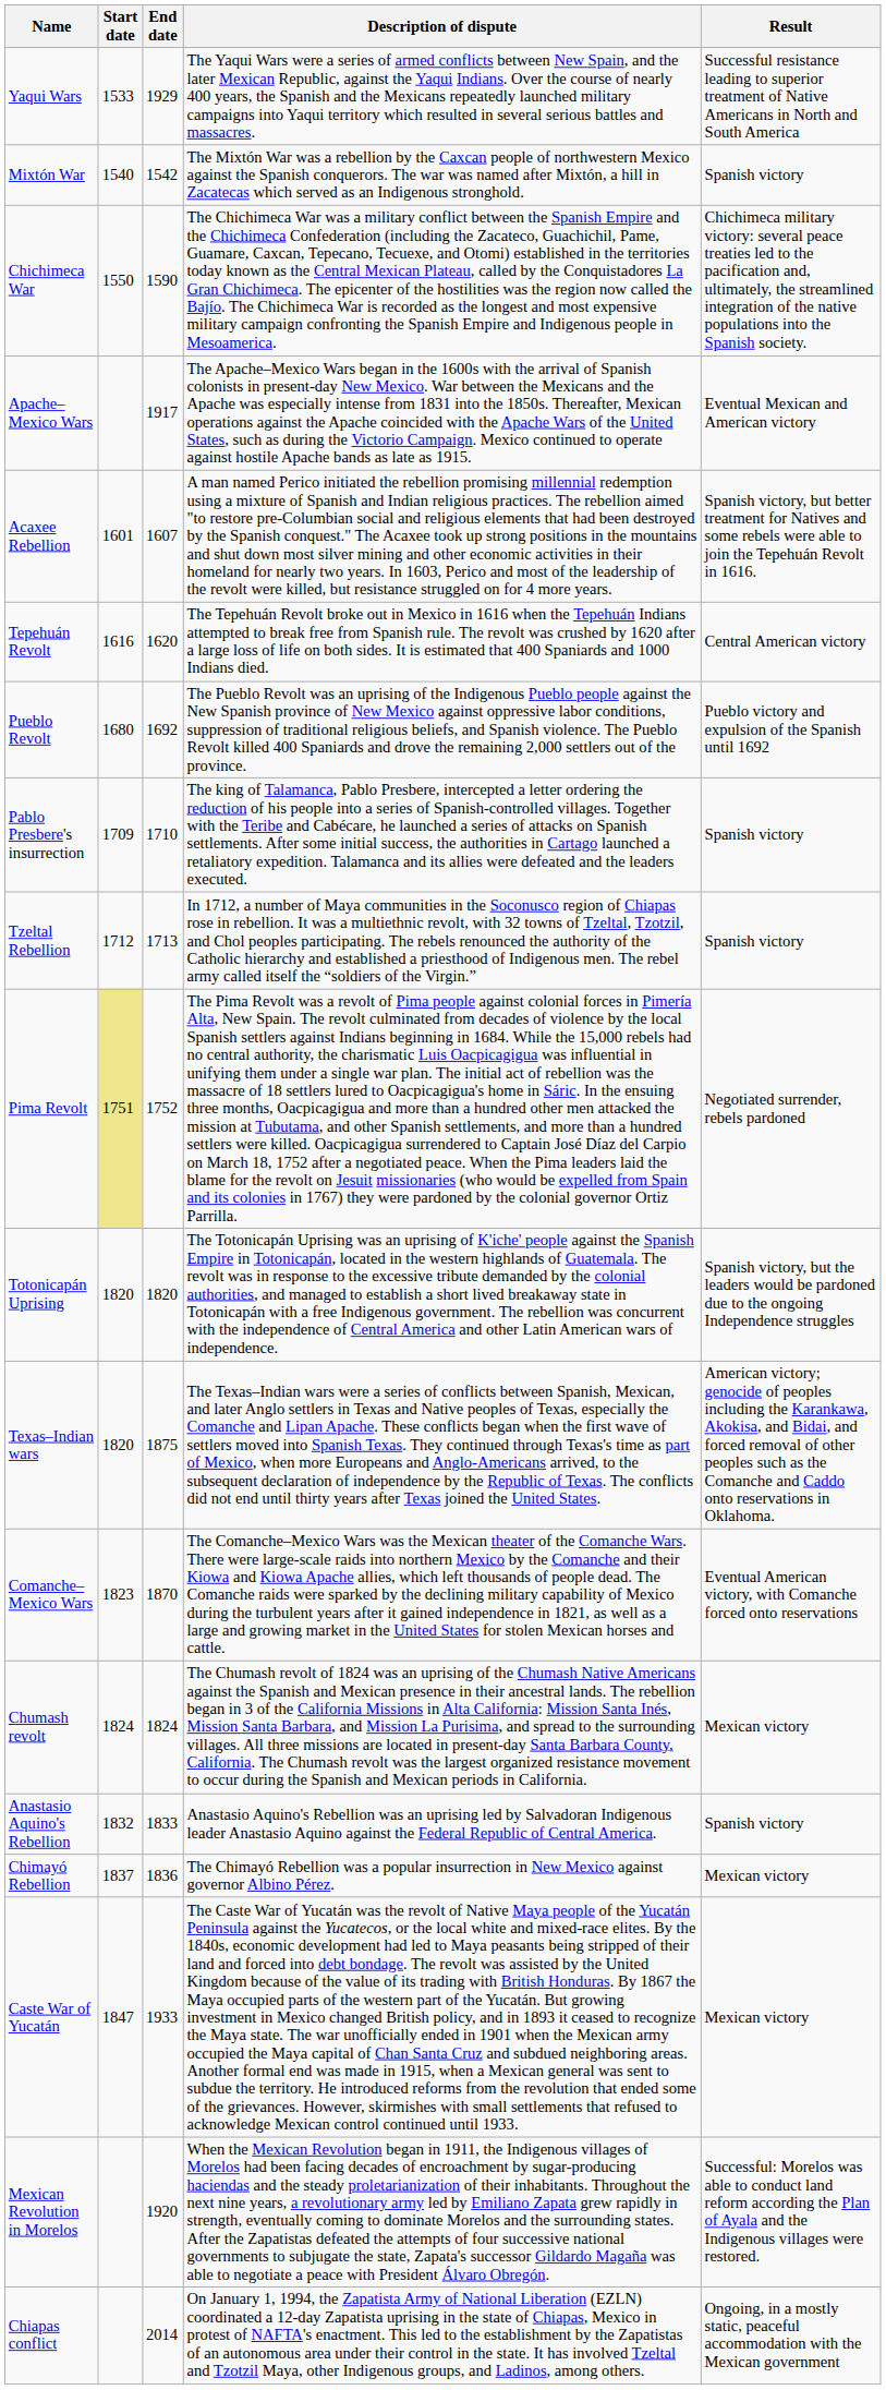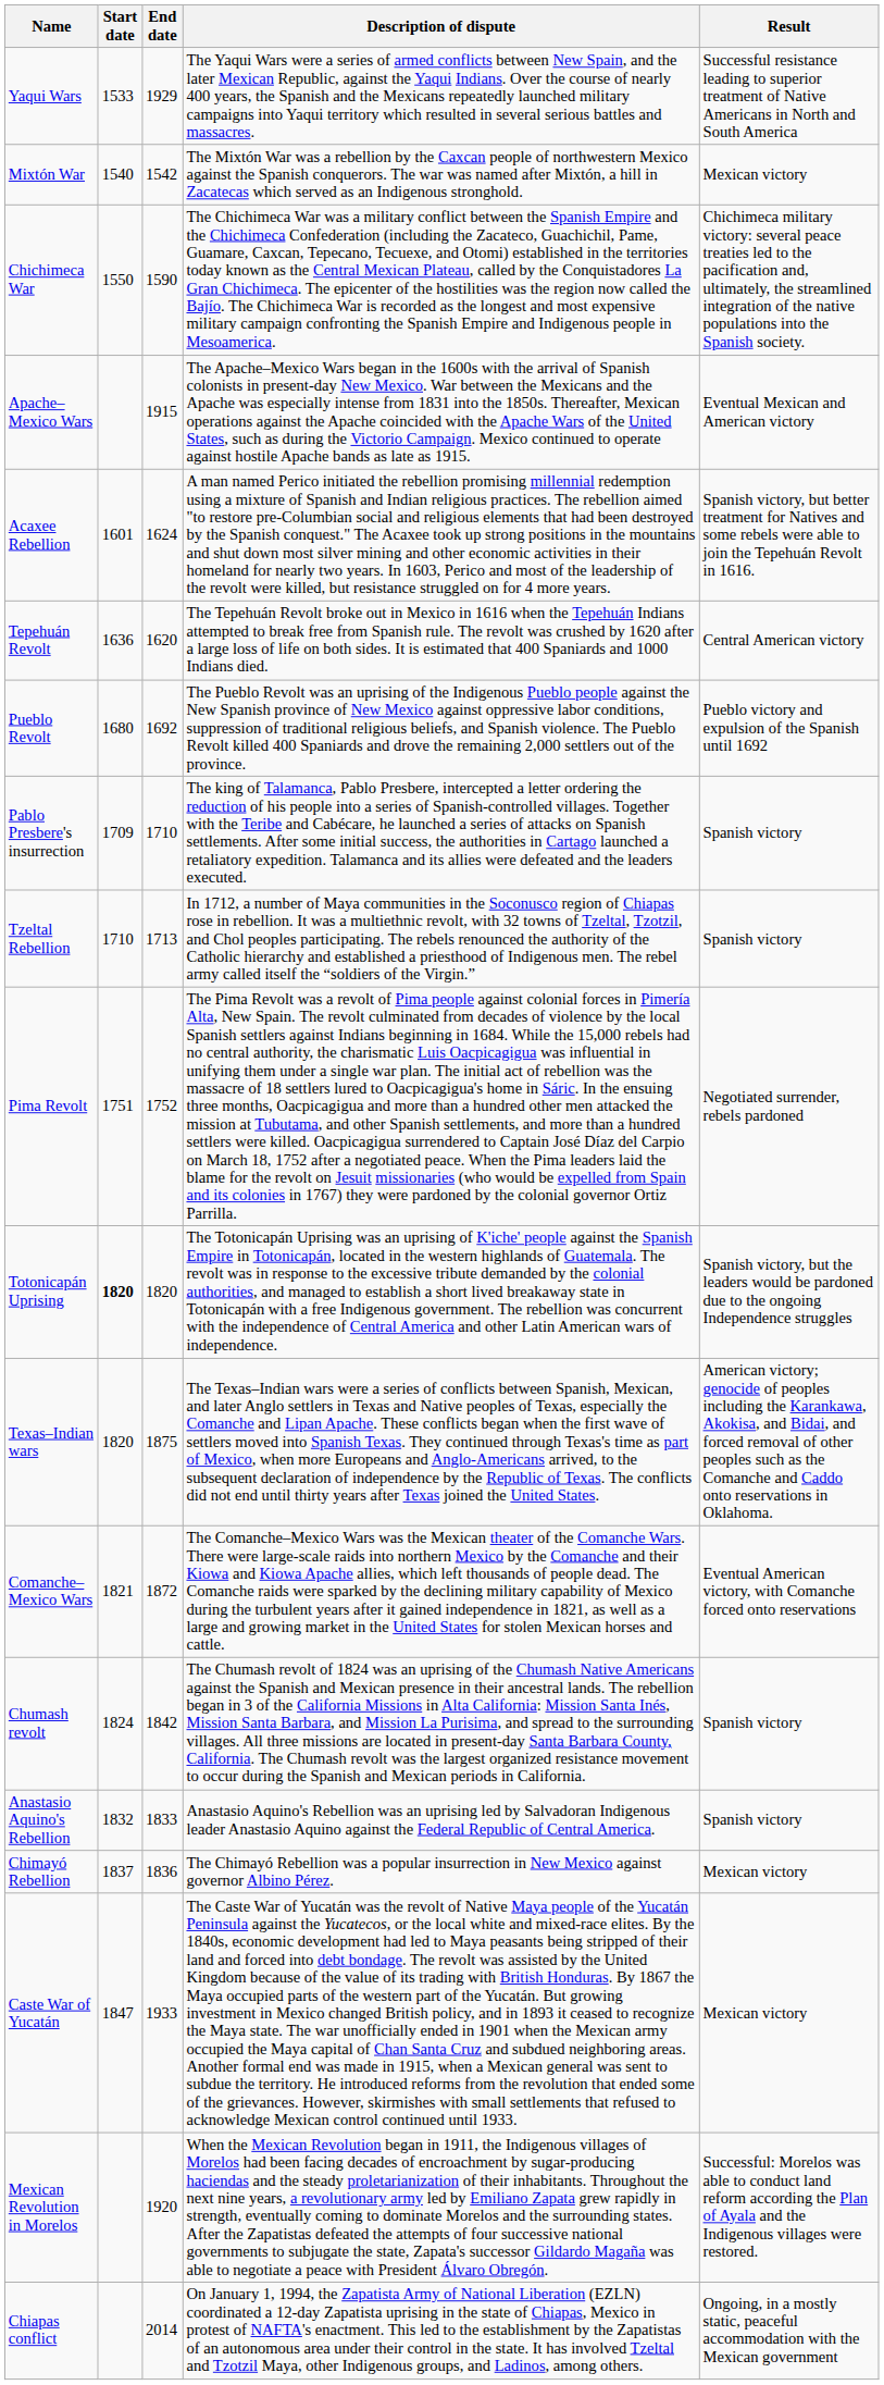 <table class="wikitable sortable plainrowheaders" style="margin-right: 0;">
 <tr>
 <th scope="col" class="unsortable">Name</th>
 <th scope="col">Start date</th>
 <th scope="col">End date</th>
 <th scope="col" class="unsortable">Description of dispute</th>
 <th scope="col" class="unsortable">Result</th>
 </tr>
 <tr>
 <td scope="row"><a href='#'>Yaqui Wars</a></td>
 <td>1533</td>
 <td>1929</td>
 <td>The Yaqui Wars were a series of <a href='#'>armed conflicts</a> between <a href='#'>New Spain</a>, and the later <a href='#'>Mexican</a> Republic, against the <a href='#'>Yaqui</a> <a href='#'>Indians</a>. Over the course of nearly 400 years, the Spanish and the Mexicans repeatedly launched military campaigns into Yaqui territory which resulted in several serious battles and <a href='#'>massacres</a>.</td>
 <td>Successful resistance leading to superior treatment of Native Americans in North and South America</td>
 </tr>
 <tr>
 <td scope="row"><a href='#'>Mixtón War</a></td>
 <td>1540</td>
 <td>1542</td>
 <td>The Mixtón War was a rebellion by the <a href='#'>Caxcan</a> people of northwestern Mexico against the Spanish conquerors. The war was named after Mixtón, a hill in <a href='#'>Zacatecas</a> which served as an Indigenous stronghold.</td>
-<td>Spanish victory</td>
+<td>Mexican victory</td>
 </tr>
 <tr>
 <td scope="row"><a href='#'>Chichimeca War</a></td>
 <td>1550</td>
 <td>1590</td>
 <td>The Chichimeca War was a military conflict between the <a href='#'>Spanish Empire</a> and the <a href='#'>Chichimeca</a> Confederation (including the Zacateco, Guachichil, Pame, Guamare, Caxcan, Tepecano, Tecuexe, and Otomi) established in the territories today known as the <a href='#'>Central Mexican Plateau</a>, called by the Conquistadores <a href='#'>La Gran Chichimeca</a>. The epicenter of the hostilities was the region now called the <a href='#'>Bajío</a>. The Chichimeca War is recorded as the longest and most expensive military campaign confronting the Spanish Empire and Indigenous people in <a href='#'>Mesoamerica</a>.</td>
 <td>Chichimeca military victory: several peace treaties led to the pacification and, ultimately, the streamlined integration of the native populations into the <a href='#'>Spanish</a> society.</td>
 </tr>
 <tr>
 <td scope="row"><a href='#'>Apache–Mexico Wars</a></td>
 <td></td>
-<td>1917</td>
+<td>1915</td>
 <td>The Apache–Mexico Wars began in the 1600s with the arrival of Spanish colonists in present-day <a href='#'>New Mexico</a>.  War between the Mexicans and the Apache was especially intense from 1831 into the 1850s.  Thereafter, Mexican operations against the Apache coincided with the <a href='#'>Apache Wars</a> of the <a href='#'>United States</a>, such as during the <a href='#'>Victorio Campaign</a>. Mexico continued to operate against hostile Apache bands as late as 1915.</td>
 <td>Eventual Mexican and American victory</td>
 </tr>
 <tr>
 <td scope="row"><a href='#'>Acaxee Rebellion</a></td>
 <td>1601</td>
-<td>1607</td>
+<td>1624</td>
 <td>A man named Perico initiated the rebellion promising <a href='#'>millennial</a> redemption using a mixture of Spanish and Indian religious practices. The rebellion aimed "to restore pre-Columbian social and religious elements that had been destroyed by the Spanish conquest." The Acaxee took up strong positions in the mountains and shut down most silver mining and other economic activities in their homeland for nearly two years. In 1603, Perico and most of the leadership of the revolt were killed, but resistance struggled on for 4 more years.</td>
 <td>Spanish victory, but better treatment for Natives and some rebels were able to join the Tepehuán Revolt in 1616.</td>
 </tr>
 <tr>
 <td scope="row"><a href='#'>Tepehuán Revolt</a></td>
-<td>1616</td>
+<td>1636</td>
 <td>1620</td>
 <td>The Tepehuán Revolt broke out in Mexico in 1616 when the <a href='#'>Tepehuán</a> Indians attempted to break free from Spanish rule.  The revolt was crushed by 1620 after a large loss of life on both sides. It is estimated that 400 Spaniards and 1000 Indians died.</td>
 <td>Central American victory</td>
 </tr>
 <tr>
 <td scope="row"><a href='#'>Pueblo Revolt</a></td>
 <td>1680</td>
 <td>1692</td>
 <td>The Pueblo Revolt was an uprising of the Indigenous <a href='#'>Pueblo people</a> against the New Spanish province of <a href='#'>New Mexico</a> against oppressive labor conditions, suppression of traditional religious beliefs, and Spanish violence. The Pueblo Revolt killed 400 Spaniards and drove the remaining 2,000 settlers out of the province.</td>
 <td>Pueblo victory and expulsion of the Spanish until 1692</td>
 </tr>
 <tr>
 <td scope="row"><a href='#'>Pablo Presbere</a>'s insurrection</td>
 <td>1709</td>
 <td>1710</td>
 <td>The king of <a href='#'>Talamanca</a>, Pablo Presbere, intercepted a letter ordering the <a href='#'>reduction</a> of his people into a series of Spanish-controlled villages. Together with the <a href='#'>Teribe</a> and Cabécare, he launched a series of attacks on Spanish settlements. After some initial success, the authorities in <a href='#'>Cartago</a> launched a retaliatory expedition. Talamanca and its allies were defeated and the leaders executed.</td>
 <td>Spanish victory</td>
 </tr>
 <tr>
 <td scope="row"><a href='#'>Tzeltal Rebellion</a></td>
-<td>1712</td>
+<td>1710</td>
 <td>1713</td>
 <td>In 1712, a number of Maya communities in the <a href='#'>Soconusco</a> region of <a href='#'>Chiapas</a> rose in rebellion. It was a multiethnic revolt, with 32 towns of <a href='#'>Tzeltal</a>, <a href='#'>Tzotzil</a>, and Chol peoples participating. The rebels renounced the authority of the Catholic hierarchy and established a priesthood of Indigenous men. The rebel army called itself the “soldiers of the Virgin.”</td>
 <td>Spanish victory</td>
 </tr>
 <tr>
 <td scope="row"><a href='#'>Pima Revolt</a></td>
-<td style="background: khaki;">1751</td>
+<td>1751</td>
 <td>1752</td>
 <td>The Pima Revolt was a revolt of <a href='#'>Pima people</a> against colonial forces in <a href='#'>Pimería Alta</a>, New Spain. The revolt culminated from decades of violence by the local Spanish settlers against Indians beginning in 1684. While the 15,000 rebels had no central authority, the charismatic <a href='#'>Luis Oacpicagigua</a> was influential in unifying them under a single war plan. The initial act of rebellion was the massacre of 18 settlers lured to Oacpicagigua's home in <a href='#'>Sáric</a>. In the ensuing three months, Oacpicagigua and more than a hundred other men attacked the mission at <a href='#'>Tubutama</a>, and other Spanish settlements, and more than a hundred settlers were killed. Oacpicagigua surrendered to Captain José Díaz del Carpio on March 18, 1752 after a negotiated peace. When the Pima leaders laid the blame for the revolt on <a href='#'>Jesuit</a> <a href='#'>missionaries</a> (who would be <a href='#'>expelled from Spain and its colonies</a> in 1767) they were pardoned by the colonial governor Ortiz Parrilla.</td>
 <td>Negotiated surrender, rebels pardoned</td>
 </tr>
 <tr>
 <td scope="row"><a href='#'>Totonicapán Uprising</a></td>
-<td>1820</td>
+<td><strong>1820</strong></td>
 <td>1820</td>
 <td>The Totonicapán Uprising was an uprising of <a href='#'>K'iche' people</a> against the <a href='#'>Spanish Empire</a> in <a href='#'>Totonicapán</a>, located in the western highlands of <a href='#'>Guatemala</a>. The revolt was in response to the excessive tribute demanded by the <a href='#'>colonial authorities</a>, and managed to establish a short lived breakaway state in Totonicapán with a free Indigenous government. The rebellion was concurrent with the independence of <a href='#'>Central America</a> and other Latin American wars of independence.</td>
 <td>Spanish victory, but the leaders would be pardoned due to the ongoing Independence struggles</td>
 </tr>
 <tr>
 <td scope="row"><a href='#'>Texas–Indian wars</a></td>
 <td>1820</td>
 <td>1875</td>
 <td>The Texas–Indian wars were a series of conflicts between Spanish, Mexican, and later Anglo settlers in Texas and Native peoples of Texas, especially the <a href='#'>Comanche</a> and <a href='#'>Lipan Apache</a>.  These conflicts began when the first wave of settlers moved into <a href='#'>Spanish Texas</a>. They continued through Texas's time as <a href='#'>part of Mexico</a>, when more Europeans and <a href='#'>Anglo-Americans</a> arrived, to the subsequent declaration of independence by the <a href='#'>Republic of Texas</a>. The conflicts did not end until thirty years after <a href='#'>Texas</a> joined the <a href='#'>United States</a>.</td>
 <td>American victory; <a href='#'>genocide</a> of peoples including the <a href='#'>Karankawa</a>, <a href='#'>Akokisa</a>, and <a href='#'>Bidai</a>, and forced removal of other peoples such as the Comanche and <a href='#'>Caddo</a> onto reservations in Oklahoma.</td>
 </tr>
 <tr>
 <td scope="row"><a href='#'>Comanche–Mexico Wars</a></td>
-<td>1823</td>
-<td>1870</td>
+<td>1821</td>
+<td>1872</td>
 <td>The Comanche–Mexico Wars was the Mexican <a href='#'>theater</a> of the <a href='#'>Comanche Wars</a>. There were large-scale raids into northern <a href='#'>Mexico</a> by the <a href='#'>Comanche</a> and their <a href='#'>Kiowa</a> and <a href='#'>Kiowa Apache</a> allies, which left thousands of people dead. The Comanche raids were sparked by the declining military capability of Mexico during the turbulent years after it gained independence in 1821, as well as a large and growing market in the <a href='#'>United States</a> for stolen Mexican horses and cattle.</td>
 <td>Eventual American victory, with Comanche forced onto reservations</td>
 </tr>
 <tr>
 <td scope="row"><a href='#'>Chumash revolt</a></td>
 <td>1824</td>
-<td>1824</td>
+<td>1842</td>
 <td>The Chumash revolt of 1824 was an uprising of the <a href='#'>Chumash Native Americans</a> against the Spanish and Mexican presence in their ancestral lands. The rebellion began in 3 of the <a href='#'>California Missions</a> in <a href='#'>Alta California</a>: <a href='#'>Mission Santa Inés</a>, <a href='#'>Mission Santa Barbara</a>, and <a href='#'>Mission La Purisima</a>, and spread to the surrounding villages. All three missions are located in present-day <a href='#'>Santa Barbara County, California</a>. The Chumash revolt was the largest organized resistance movement to occur during the Spanish and Mexican periods in California.</td>
-<td>Mexican victory</td>
+<td>Spanish victory</td>
 </tr>
 <tr>
 <td scope="row"><a href='#'>Anastasio Aquino's Rebellion</a></td>
 <td>1832</td>
 <td>1833</td>
 <td>Anastasio Aquino's Rebellion was an uprising led by Salvadoran Indigenous leader Anastasio Aquino against the <a href='#'>Federal Republic of Central America</a>.</td>
 <td>Spanish victory</td>
 </tr>
 <tr>
 <td scope="row"><a href='#'>Chimayó Rebellion</a></td>
 <td>1837</td>
 <td>1836</td>
 <td>The Chimayó Rebellion was a popular insurrection in <a href='#'>New Mexico</a> against governor <a href='#'>Albino Pérez</a>.</td>
 <td>Mexican victory</td>
 </tr>
 <tr>
 <td scope="row"><a href='#'>Caste War of Yucatán</a></td>
 <td>1847</td>
 <td>1933</td>
 <td>The Caste War of Yucatán was the revolt of Native <a href='#'>Maya people</a> of the <a href='#'>Yucatán Peninsula</a> against the <em>Yucatecos</em>, or the local white and mixed-race elites. By the 1840s, economic development had led to Maya peasants being stripped of their land and forced into <a href='#'>debt bondage</a>. The revolt was assisted by the United Kingdom because of the value of its trading with <a href='#'>British Honduras</a>. By 1867 the Maya occupied parts of the western part of the Yucatán. But growing investment in Mexico changed British policy, and in 1893 it ceased to recognize the Maya state. The war unofficially ended in 1901 when the Mexican army occupied the Maya capital of <a href='#'>Chan Santa Cruz</a> and subdued neighboring areas. Another formal end was made in 1915, when a Mexican general was sent to subdue the territory. He introduced reforms from the revolution that ended some of the grievances. However, skirmishes with small settlements that refused to acknowledge Mexican control continued until 1933.</td>
 <td>Mexican victory</td>
 </tr>
 <tr>
 <td scope="row"><a href='#'>Mexican Revolution in Morelos</a></td>
 <td></td>
 <td>1920</td>
 <td>When the <a href='#'>Mexican Revolution</a> began in 1911, the Indigenous villages of <a href='#'>Morelos</a> had been facing decades of encroachment by sugar-producing <a href='#'>haciendas</a> and the steady <a href='#'>proletarianization</a> of their inhabitants. Throughout the next nine years, <a href='#'>a revolutionary army</a> led by <a href='#'>Emiliano Zapata</a> grew rapidly in strength, eventually coming to dominate Morelos and the surrounding states. After the Zapatistas defeated the attempts of four successive national governments to subjugate the state, Zapata's successor <a href='#'>Gildardo Magaña</a> was able to negotiate a peace with President <a href='#'>Álvaro Obregón</a>.</td>
 <td>Successful: Morelos was able to conduct land reform according the <a href='#'>Plan of Ayala</a> and the Indigenous villages were restored.</td>
 </tr>
 <tr>
 <td scope="row"><a href='#'>Chiapas conflict</a></td>
 <td></td>
 <td>2014</td>
 <td>On January 1, 1994, the <a href='#'>Zapatista Army of National Liberation</a> (EZLN) coordinated a 12-day Zapatista uprising in the state of <a href='#'>Chiapas</a>, Mexico in protest of <a href='#'>NAFTA</a>'s enactment. This led to the establishment by the Zapatistas of an autonomous area under their control in the state. It has involved <a href='#'>Tzeltal</a> and <a href='#'>Tzotzil</a> Maya, other Indigenous groups, and <a href='#'>Ladinos</a>, among others.</td>
 <td>Ongoing, in a mostly static, peaceful accommodation with the Mexican government</td>
 </tr>
 </table>
